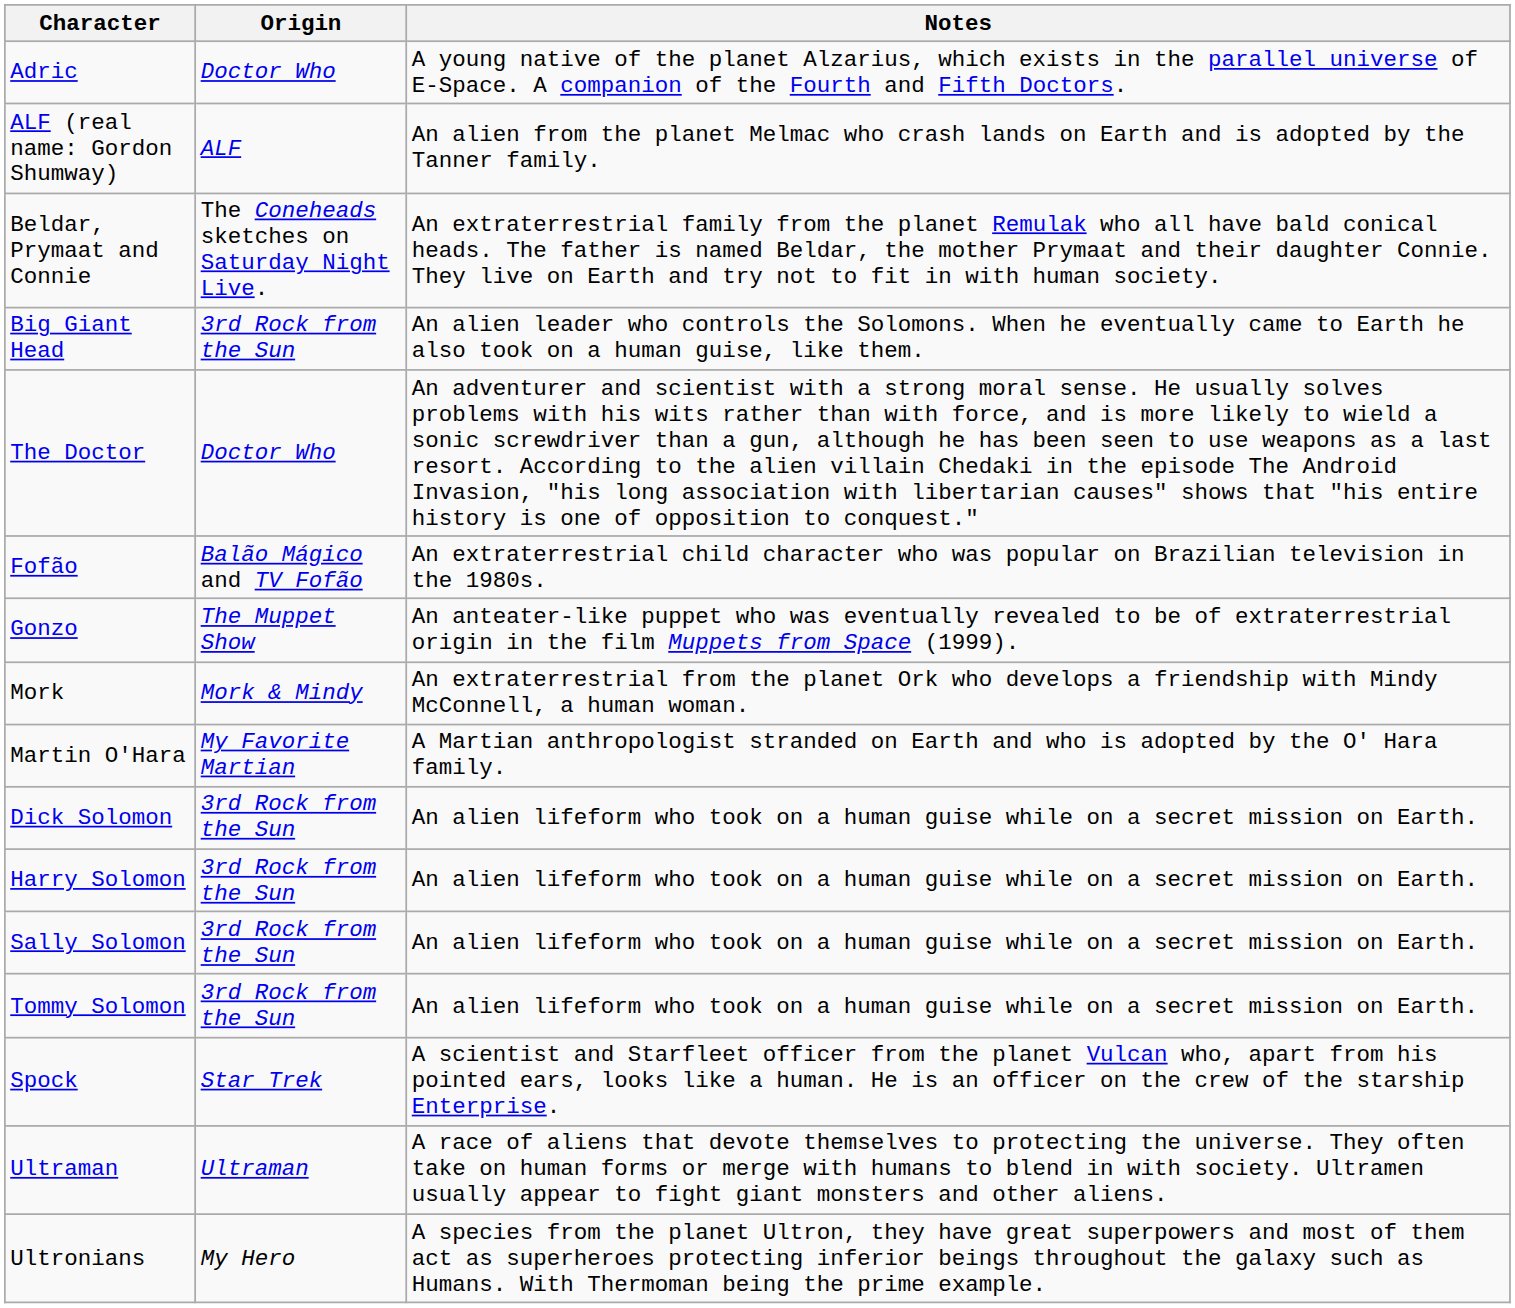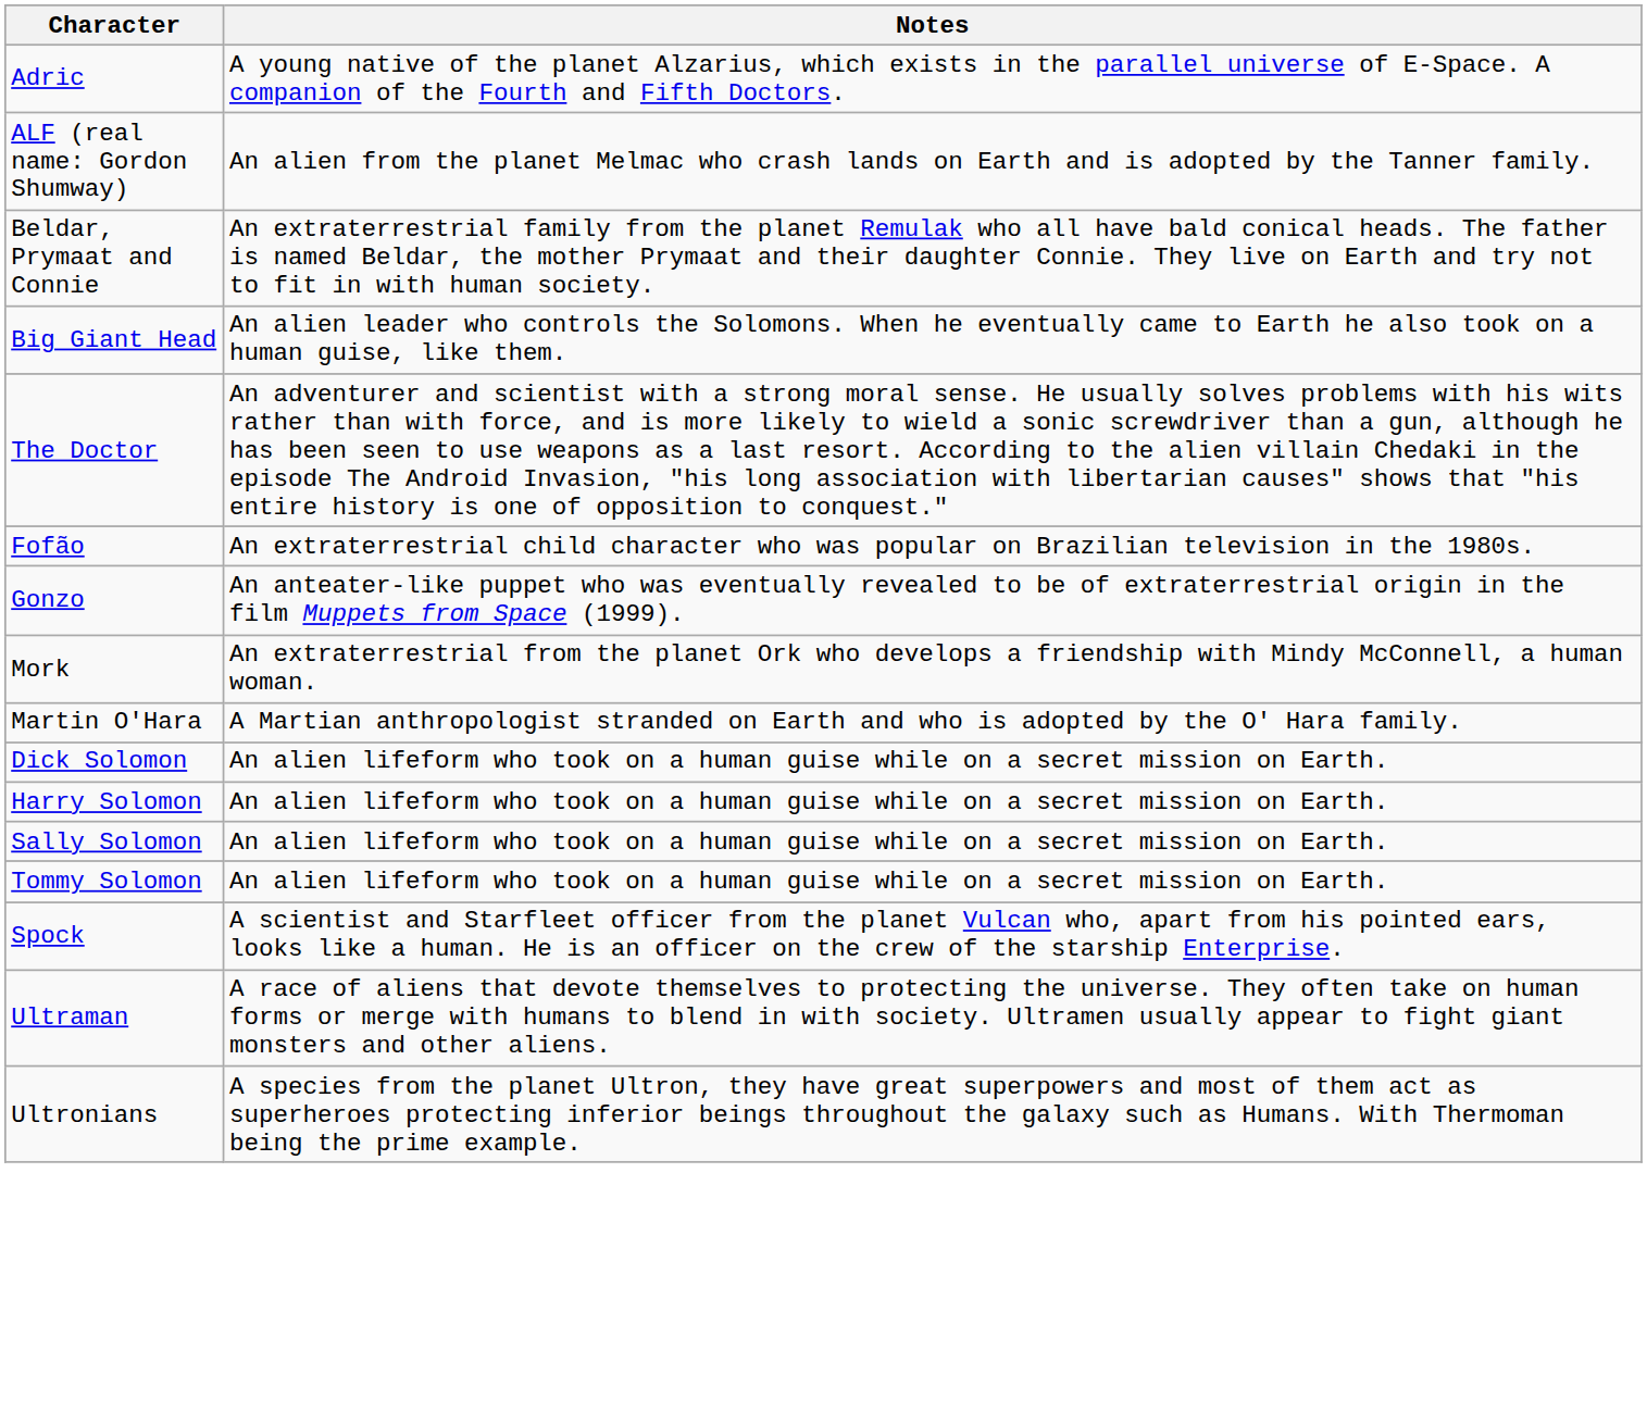 <table class="wikitable sortable">
 <tr>
 <th>Character</th>
-<th>Origin</th>
 <th>Notes</th>
 </tr>
 <tr>
 <td><a href='#'>Adric</a></td>
-<td><em><a href='#'>Doctor Who</a></em></td>
 <td>A young native of the planet Alzarius, which exists in the <a href='#'>parallel universe</a> of E-Space. A <a href='#'>companion</a> of the <a href='#'>Fourth</a> and <a href='#'>Fifth Doctors</a>.</td>
 </tr>
 <tr>
 <td><a href='#'>ALF</a> (real name: Gordon Shumway)</td>
-<td><em><a href='#'>ALF</a></em></td>
 <td>An alien from the planet Melmac who crash lands on Earth and is adopted by the Tanner family.</td>
 </tr>
 <tr>
 <td>Beldar, Prymaat and Connie</td>
-<td>The <em><a href='#'>Coneheads</a></em> sketches on <a href='#'>Saturday Night Live</a>.</td>
 <td>An extraterrestrial family from the planet <a href='#'>Remulak</a> who all have bald conical heads. The father is named Beldar, the mother Prymaat and their daughter Connie. They live on Earth and try not to fit in with human society.</td>
 </tr>
 <tr>
 <td><a href='#'>Big Giant Head</a></td>
-<td><em><a href='#'>3rd Rock from the Sun</a></em></td>
 <td>An alien leader who controls the Solomons. When he eventually came to Earth he also took on a human guise, like them.</td>
 </tr>
 <tr>
 <td><a href='#'>The Doctor</a></td>
-<td><em><a href='#'>Doctor Who</a></em></td>
 <td>An adventurer and scientist with a strong moral sense. He usually solves problems with his wits rather than with force, and is more likely to wield a sonic screwdriver than a gun, although he has been seen to use weapons as a last resort. According to the alien villain Chedaki in the episode The Android Invasion, "his long association with libertarian causes" shows that "his entire history is one of opposition to conquest."</td>
 </tr>
 <tr>
 <td><a href='#'>Fofão</a></td>
-<td><em><a href='#'>Balão Mágico</a></em> and <em><a href='#'>TV Fofão</a></em></td>
 <td>An extraterrestrial child character who was popular on Brazilian television in the 1980s.</td>
 </tr>
 <tr>
 <td><a href='#'>Gonzo</a></td>
-<td><em><a href='#'>The Muppet Show</a></em></td>
 <td>An anteater-like puppet who was eventually revealed to be of extraterrestrial origin in the film <em><a href='#'>Muppets from Space</a></em> (1999).</td>
 </tr>
 <tr>
 <td>Mork</td>
-<td><em><a href='#'>Mork & Mindy</a></em></td>
 <td>An extraterrestrial from the planet Ork who develops a friendship with Mindy McConnell, a human woman.</td>
 </tr>
 <tr>
 <td>Martin O'Hara</td>
-<td><em><a href='#'>My Favorite Martian</a></em></td>
 <td>A Martian anthropologist stranded on Earth and who is adopted by the O' Hara family.</td>
 </tr>
 <tr>
 <td><a href='#'>Dick Solomon</a></td>
-<td><em><a href='#'>3rd Rock from the Sun</a></em></td>
 <td>An alien lifeform who took on a human guise while on a secret mission on Earth.</td>
 </tr>
 <tr>
 <td><a href='#'>Harry Solomon</a></td>
-<td><em><a href='#'>3rd Rock from the Sun</a></em></td>
 <td>An alien lifeform who took on a human guise while on a secret mission on Earth.</td>
 </tr>
 <tr>
 <td><a href='#'>Sally Solomon</a></td>
-<td><em><a href='#'>3rd Rock from the Sun</a></em></td>
 <td>An alien lifeform who took on a human guise while on a secret mission on Earth.</td>
 </tr>
 <tr>
 <td><a href='#'>Tommy Solomon</a></td>
-<td><em><a href='#'>3rd Rock from the Sun</a></em></td>
 <td>An alien lifeform who took on a human guise while on a secret mission on Earth.</td>
 </tr>
 <tr>
 <td><a href='#'>Spock</a></td>
-<td><em><a href='#'>Star Trek</a></em></td>
 <td>A scientist and Starfleet officer from the planet <a href='#'>Vulcan</a> who, apart from his pointed ears, looks like a human. He is an officer on the crew of the starship <a href='#'>Enterprise</a>.</td>
 </tr>
 <tr>
 <td><a href='#'>Ultraman</a></td>
-<td><em><a href='#'>Ultraman</a></em></td>
 <td>A race of aliens that devote themselves to protecting the universe. They often take on human forms or merge with humans to blend in with society. Ultramen usually appear to fight giant monsters and other aliens.</td>
 </tr>
 <tr>
 <td>Ultronians</td>
-<td><em>My Hero</em></td>
 <td>A species from the planet Ultron, they have great superpowers and most of them act as superheroes protecting inferior beings throughout the galaxy such as Humans. With Thermoman being the prime example.</td>
 </tr>
 </table>
